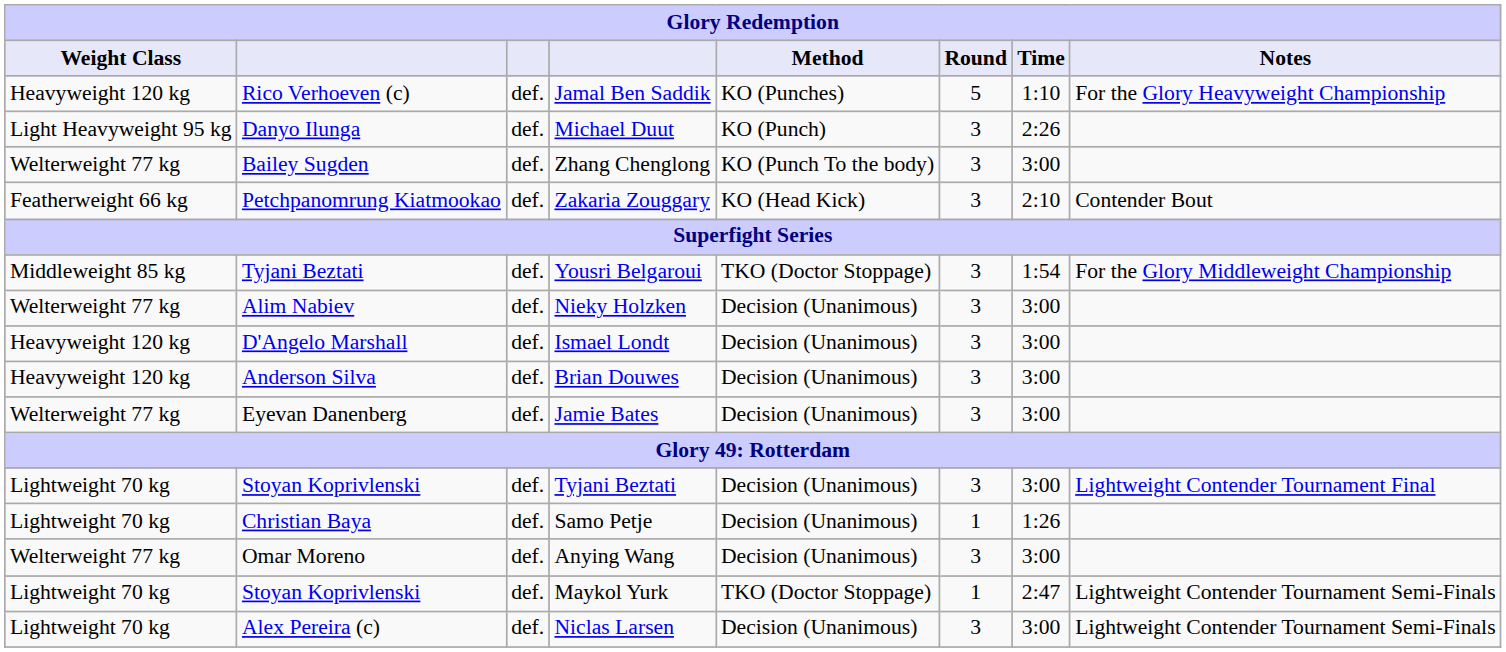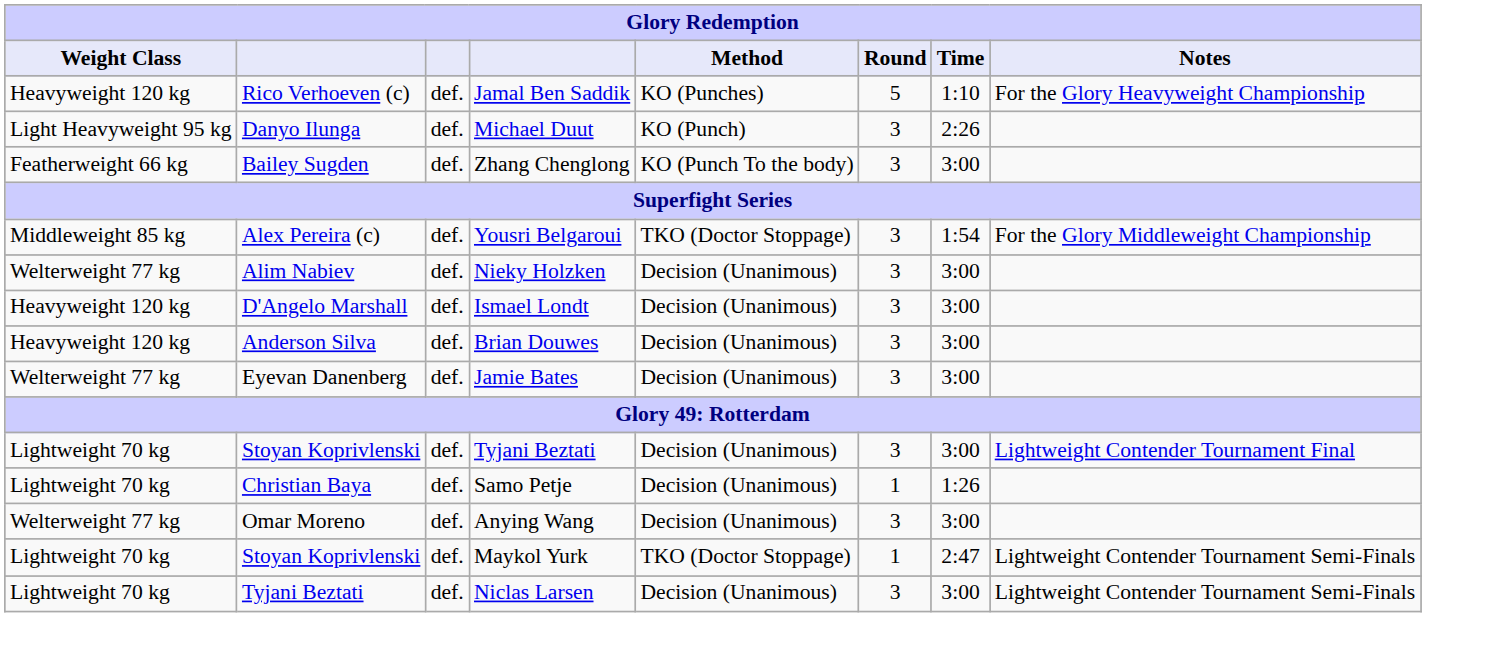 <table class="wikitable" style="font-size: 80%;">
 <tr>
 <th colspan="8" style="background-color: #ccf; color: #000080; text-align: center;"><strong>Glory Redemption</strong></th>
 </tr>
 <tr>
 <th colspan="1" style="background-color: #E6E8FA; color: #000000; text-align: center;">Weight Class</th>
 <th colspan="1" style="background-color: #E6E8FA; color: #000000; text-align: center;"></th>
 <th colspan="1" style="background-color: #E6E8FA; color: #000000; text-align: center;"></th>
 <th colspan="1" style="background-color: #E6E8FA; color: #000000; text-align: center;"></th>
 <th colspan="1" style="background-color: #E6E8FA; color: #000000; text-align: center;">Method</th>
 <th colspan="1" style="background-color: #E6E8FA; color: #000000; text-align: center;">Round</th>
 <th colspan="1" style="background-color: #E6E8FA; color: #000000; text-align: center;">Time</th>
 <th colspan="1" style="background-color: #E6E8FA; color: #000000; text-align: center;">Notes</th>
 </tr>
 <tr>
 <td>Heavyweight 120 kg</td>
 <td> <a href='#'>Rico Verhoeven</a> (c)</td>
 <td align=center>def.</td>
 <td> <a href='#'>Jamal Ben Saddik</a></td>
 <td>KO (Punches)</td>
 <td align=center>5</td>
 <td align=center>1:10</td>
 <td>For the <a href='#'>Glory Heavyweight Championship</a></td>
 </tr>
 <tr>
 <td>Light Heavyweight 95 kg</td>
 <td> <a href='#'>Danyo Ilunga</a></td>
 <td align=center>def.</td>
 <td> <a href='#'>Michael Duut</a></td>
 <td>KO (Punch)</td>
 <td align=center>3</td>
 <td align=center>2:26</td>
 <td></td>
 </tr>
 <tr>
-<td>Welterweight 77 kg</td>
+<td>Featherweight 66 kg</td>
 <td> <a href='#'>Bailey Sugden</a></td>
 <td align=center>def.</td>
 <td> Zhang Chenglong</td>
 <td>KO (Punch To the body)</td>
 <td align=center>3</td>
 <td align=center>3:00</td>
 <td></td>
 </tr>
 <tr>
-<td>Featherweight 66 kg</td>
-<td> <a href='#'>Petchpanomrung Kiatmookao</a></td>
-<td align=center>def.</td>
-<td> <a href='#'>Zakaria Zouggary</a></td>
-<td>KO (Head Kick)</td>
-<td align=center>3</td>
-<td align=center>2:10</td>
-<td>Contender Bout</td>
-</tr>
-<tr>
 <th colspan="8" style="background-color: #ccf; color: #000080; text-align: center;"><strong>Superfight Series</strong></th>
 </tr>
 <tr>
 <td>Middleweight 85 kg</td>
-<td> <a href='#'>Tyjani Beztati</a></td>
+<td> <a href='#'>Alex Pereira</a> (c)</td>
 <td align=center>def.</td>
 <td> <a href='#'>Yousri Belgaroui</a></td>
 <td>TKO (Doctor Stoppage)</td>
 <td align=center>3</td>
 <td align=center>1:54</td>
 <td>For the <a href='#'>Glory Middleweight Championship</a></td>
 </tr>
 <tr>
 <td>Welterweight 77 kg</td>
 <td> <a href='#'>Alim Nabiev</a></td>
 <td align=center>def.</td>
 <td> <a href='#'>Nieky Holzken</a></td>
 <td>Decision (Unanimous)</td>
 <td align=center>3</td>
 <td align=center>3:00</td>
 <td></td>
 </tr>
 <tr>
 <td>Heavyweight 120 kg</td>
 <td> <a href='#'>D'Angelo Marshall</a></td>
 <td align=center>def.</td>
 <td> <a href='#'>Ismael Londt</a></td>
 <td>Decision (Unanimous)</td>
 <td align=center>3</td>
 <td align=center>3:00</td>
 <td></td>
 </tr>
 <tr>
 <td>Heavyweight 120 kg</td>
 <td> <a href='#'>Anderson Silva</a></td>
 <td align=center>def.</td>
 <td> <a href='#'>Brian Douwes</a></td>
 <td>Decision (Unanimous)</td>
 <td align=center>3</td>
 <td align=center>3:00</td>
 <td></td>
 </tr>
 <tr>
 <td>Welterweight 77 kg</td>
 <td> Eyevan Danenberg</td>
 <td align=center>def.</td>
 <td> <a href='#'>Jamie Bates</a></td>
 <td>Decision (Unanimous)</td>
 <td align=center>3</td>
 <td align=center>3:00</td>
 <td></td>
 </tr>
 <tr>
 <th colspan="8" style="background-color: #ccf; color: #000080; text-align: center;"><strong>Glory 49: Rotterdam</strong></th>
 </tr>
 <tr>
 <td>Lightweight 70 kg</td>
 <td> <a href='#'>Stoyan Koprivlenski</a></td>
 <td align=center>def.</td>
 <td> <a href='#'>Tyjani Beztati</a></td>
 <td>Decision (Unanimous)</td>
 <td align=center>3</td>
 <td align=center>3:00</td>
 <td><a href='#'>Lightweight Contender Tournament Final</a></td>
 </tr>
 <tr>
 <td>Lightweight 70 kg</td>
 <td> <a href='#'>Christian Baya</a></td>
 <td align=center>def.</td>
 <td> Samo Petje</td>
 <td>Decision (Unanimous)</td>
 <td align=center>1</td>
 <td align=center>1:26</td>
 <td></td>
 </tr>
 <tr>
 <td>Welterweight 77 kg</td>
 <td> Omar Moreno</td>
 <td align=center>def.</td>
 <td> Anying Wang</td>
 <td>Decision (Unanimous)</td>
 <td align=center>3</td>
 <td align=center>3:00</td>
 <td></td>
 </tr>
 <tr>
 <td>Lightweight 70 kg</td>
 <td> <a href='#'>Stoyan Koprivlenski</a></td>
 <td align=center>def.</td>
 <td> Maykol Yurk</td>
 <td>TKO (Doctor Stoppage)</td>
 <td align=center>1</td>
 <td align=center>2:47</td>
 <td>Lightweight Contender Tournament Semi-Finals</td>
 </tr>
 <tr>
 <td>Lightweight 70 kg</td>
-<td> <a href='#'>Alex Pereira</a> (c)</td>
+<td> <a href='#'>Tyjani Beztati</a></td>
 <td align=center>def.</td>
 <td> <a href='#'>Niclas Larsen</a></td>
 <td>Decision (Unanimous)</td>
 <td align=center>3</td>
 <td align=center>3:00</td>
 <td>Lightweight Contender Tournament Semi-Finals</td>
 </tr>
 </table>
